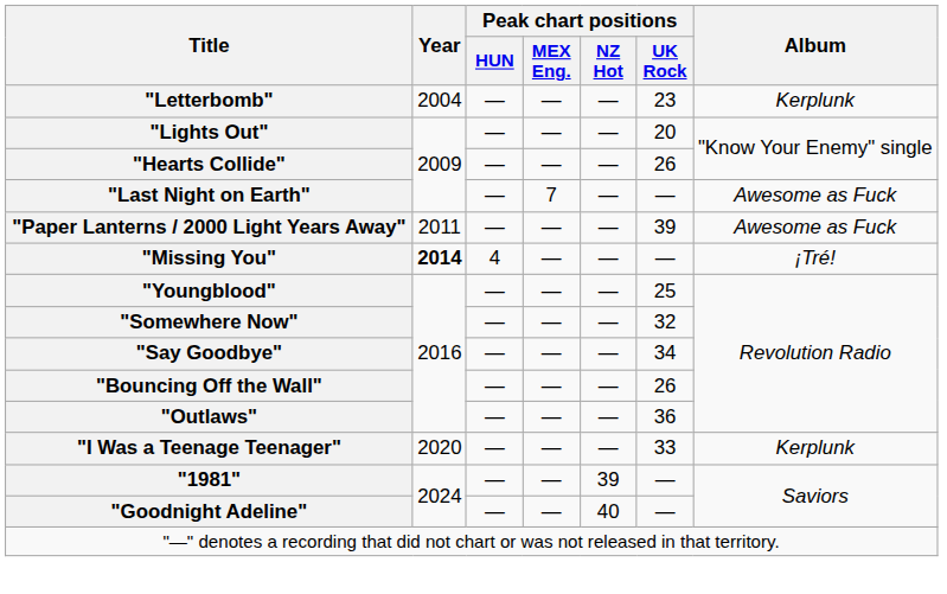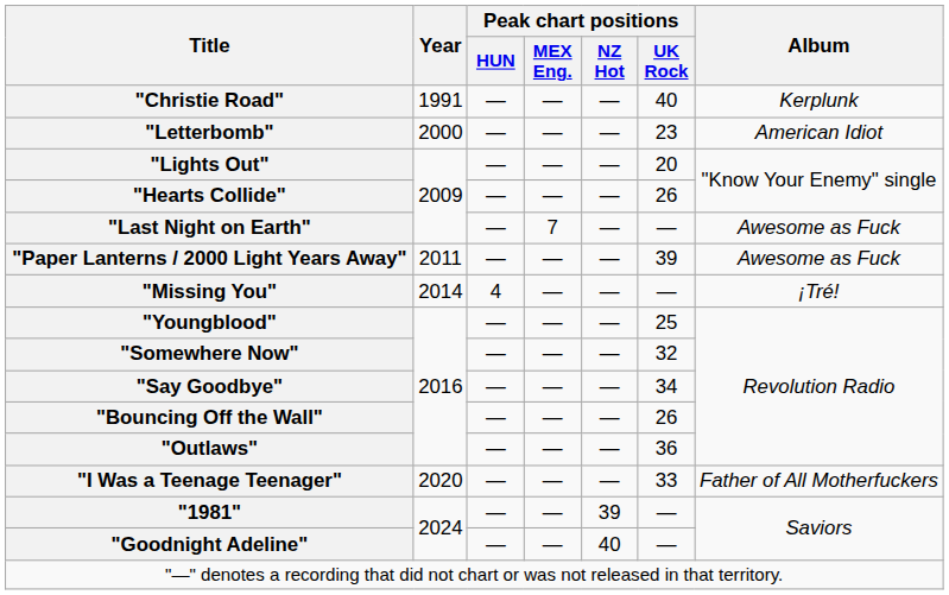 <table class="wikitable plainrowheaders" style="text-align:center;" border="1">
 <tr>
 <th rowspan="2" scope="col" style="width:20em;">Title</th>
 <th rowspan="2" scope="col">Year</th>
 <th colspan="4" scope="col">Peak chart positions</th>
 <th rowspan="2" scope="col">Album</th>
 </tr>
 <tr>
 <th scope="col" style="width:2.7em;font-size:90%;"><a href='#'>HUN</a><br></th>
 <th scope="col" style="width:2.7em;font-size:90%;"><a href='#'>MEX<br>Eng.</a><br></th>
 <th scope="col" style="width:2.7em;font-size:90%;"><a href='#'>NZ<br>Hot</a><br></th>
 <th scope="col" style="width:2.7em;font-size:90%;"><a href='#'>UK<br>Rock</a><br></th>
 </tr>
 <tr>
+<th scope="row">"Christie Road"</th>
+<td>1991</td>
+<td>—</td>
+<td>—</td>
+<td>—</td>
+<td>40</td>
+<td><em>Kerplunk</em></td>
+</tr>
+<tr>
 <th scope="row">"Letterbomb"</th>
-<td>2004</td>
+<td>2000</td>
 <td>—</td>
 <td>—</td>
 <td>—</td>
 <td>23</td>
-<td><em>Kerplunk</em></td>
+<td><em>American Idiot</em></td>
 </tr>
 <tr>
 <th scope="row">"Lights Out"</th>
 <td rowspan="3">2009</td>
 <td>—</td>
 <td>—</td>
 <td>—</td>
 <td>20</td>
 <td rowspan="2">"Know Your Enemy" single</td>
 </tr>
 <tr>
 <th scope="row">"Hearts Collide"</th>
 <td>—</td>
 <td>—</td>
 <td>—</td>
 <td>26</td>
 </tr>
 <tr>
 <th scope="row">"Last Night on Earth"</th>
 <td>—</td>
 <td>7</td>
 <td>—</td>
 <td>—</td>
 <td><em>Awesome as Fuck</em></td>
 </tr>
 <tr>
 <th scope="row">"Paper Lanterns / 2000 Light Years Away"</th>
 <td>2011</td>
 <td>—</td>
 <td>—</td>
 <td>—</td>
 <td>39</td>
 <td><em>Awesome as Fuck</em></td>
 </tr>
 <tr>
 <th scope="row">"Missing You"</th>
-<td><strong>2014</strong></td>
+<td>2014</td>
 <td>4</td>
 <td>—</td>
 <td>—</td>
 <td>—</td>
 <td><em>¡Tré!</em></td>
 </tr>
 <tr>
 <th scope="row">"Youngblood"</th>
 <td rowspan="5">2016</td>
 <td>—</td>
 <td>—</td>
 <td>—</td>
 <td>25</td>
 <td rowspan="5"><em>Revolution Radio</em></td>
 </tr>
 <tr>
 <th scope="row">"Somewhere Now"</th>
 <td>—</td>
 <td>—</td>
 <td>—</td>
 <td>32</td>
 </tr>
 <tr>
 <th scope="row">"Say Goodbye"</th>
 <td>—</td>
 <td>—</td>
 <td>—</td>
 <td>34</td>
 </tr>
 <tr>
 <th scope="row">"Bouncing Off the Wall"</th>
 <td>—</td>
 <td>—</td>
 <td>—</td>
 <td>26</td>
 </tr>
 <tr>
 <th scope="row">"Outlaws"</th>
 <td>—</td>
 <td>—</td>
 <td>—</td>
 <td>36</td>
 </tr>
 <tr>
 <th scope="row">"I Was a Teenage Teenager"</th>
 <td>2020</td>
 <td>—</td>
 <td>—</td>
 <td>—</td>
 <td>33</td>
-<td><em>Kerplunk</em></td>
+<td><em>Father of All Motherfuckers</em></td>
 </tr>
 <tr>
 <th scope="row">"1981"</th>
 <td rowspan="2">2024</td>
 <td>—</td>
 <td>—</td>
 <td>39</td>
 <td>—</td>
 <td rowspan="2"><em>Saviors</em></td>
 </tr>
 <tr>
 <th scope="row">"Goodnight Adeline"</th>
 <td>—</td>
 <td>—</td>
 <td>40</td>
 <td>—</td>
 </tr>
 <tr>
 <td colspan="7" style="font-size:90%">"—" denotes a recording that did not chart or was not released in that territory.</td>
 </tr>
 </table>
